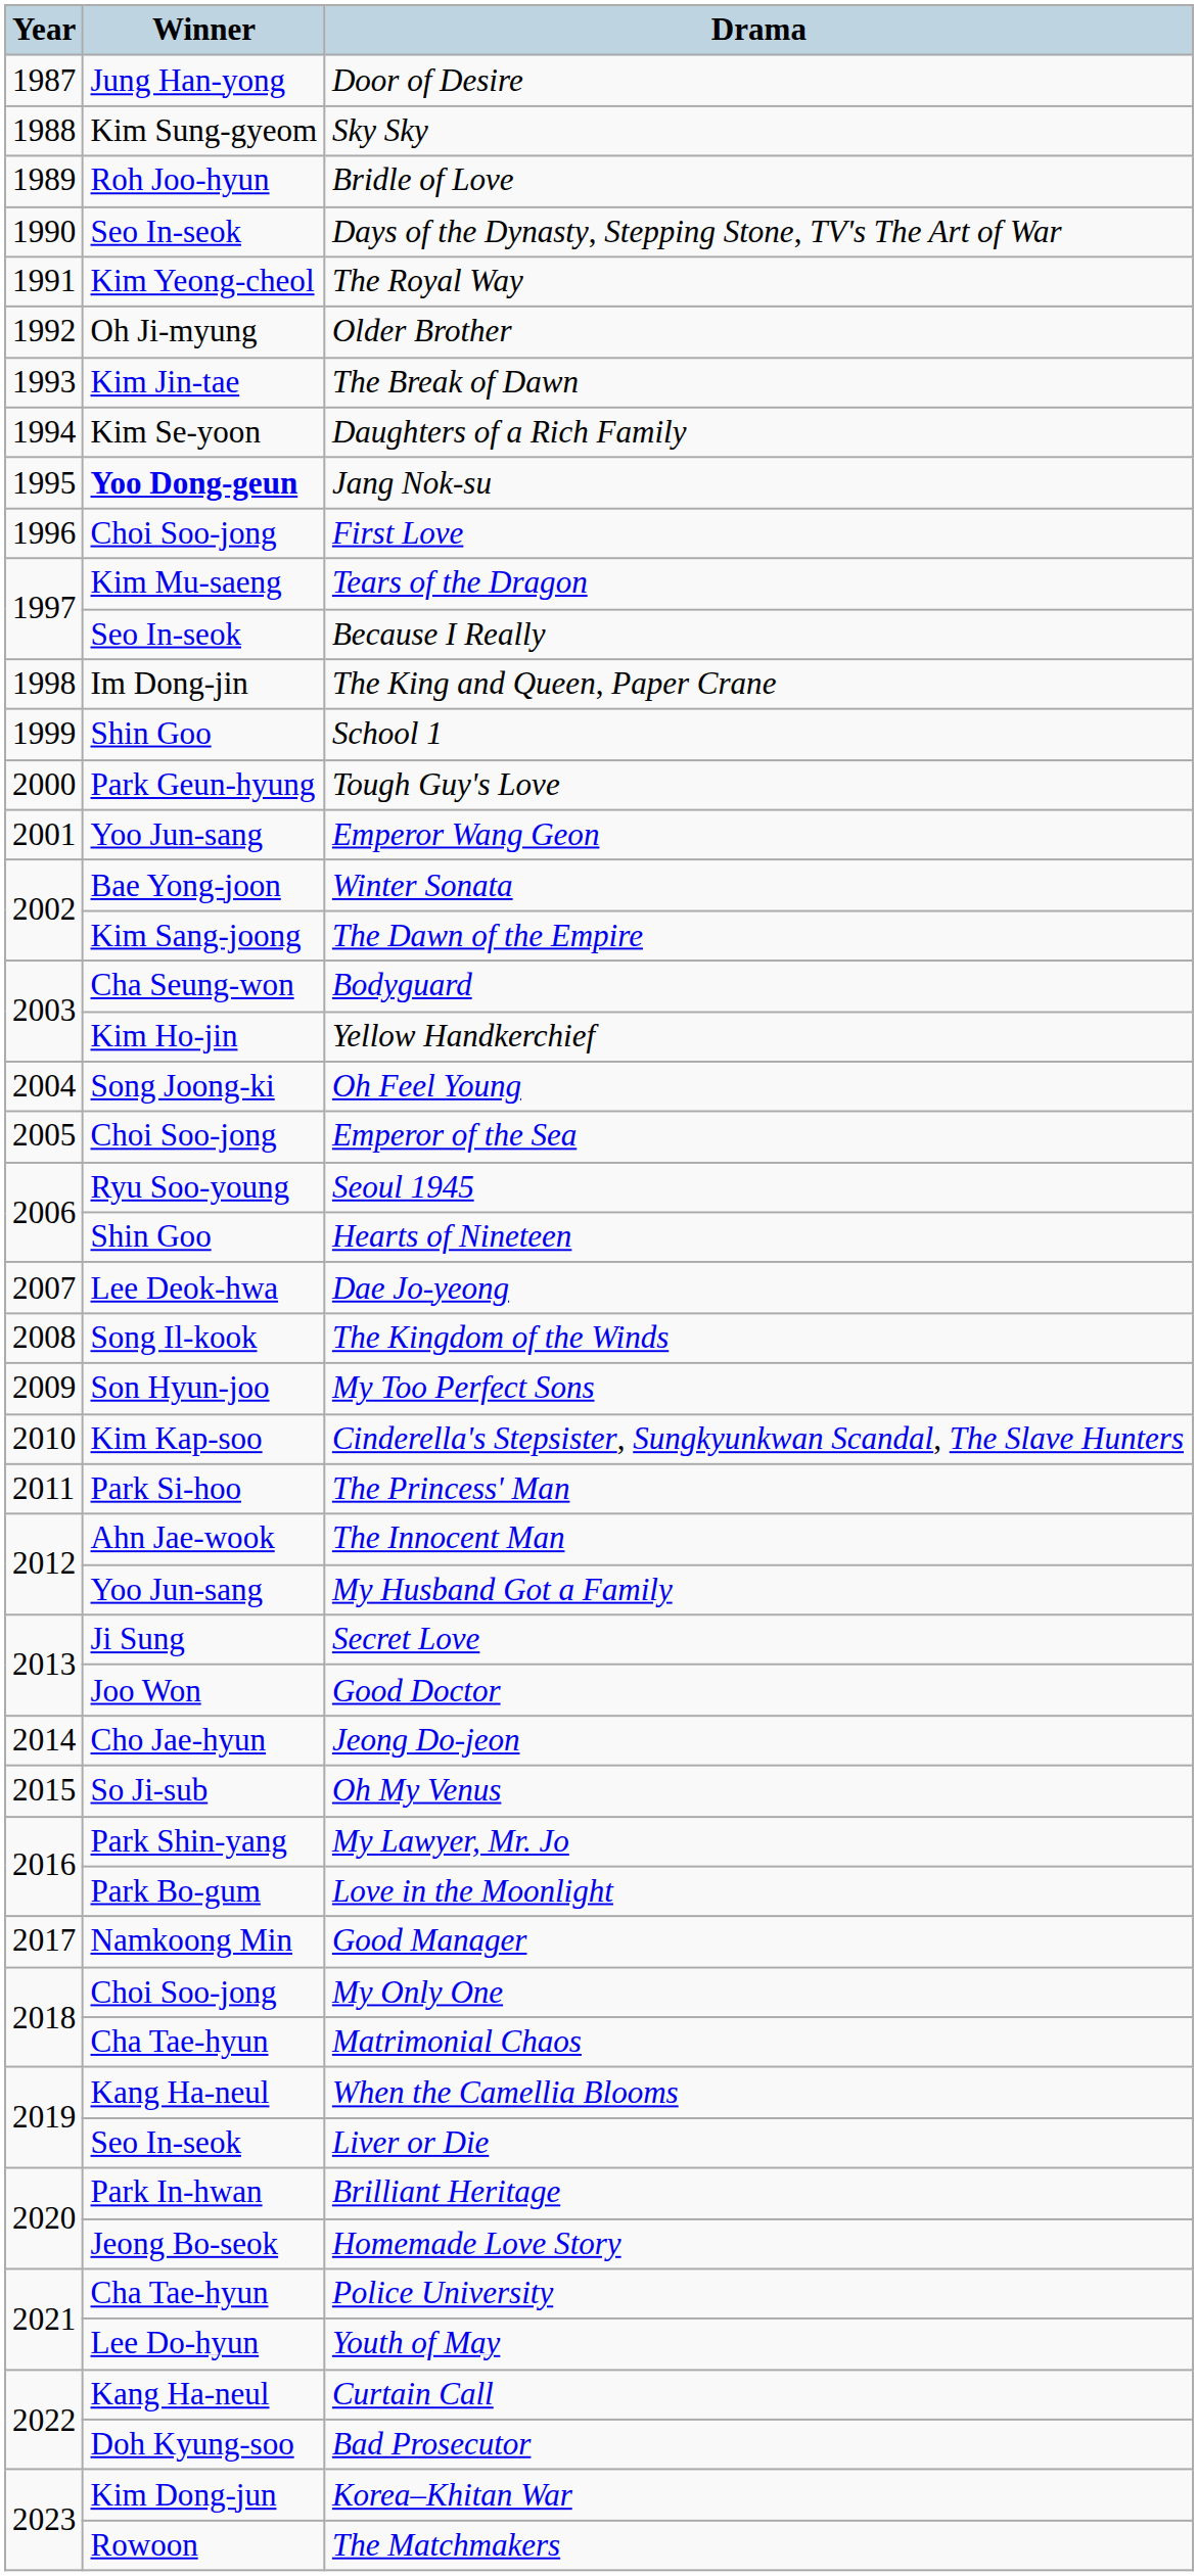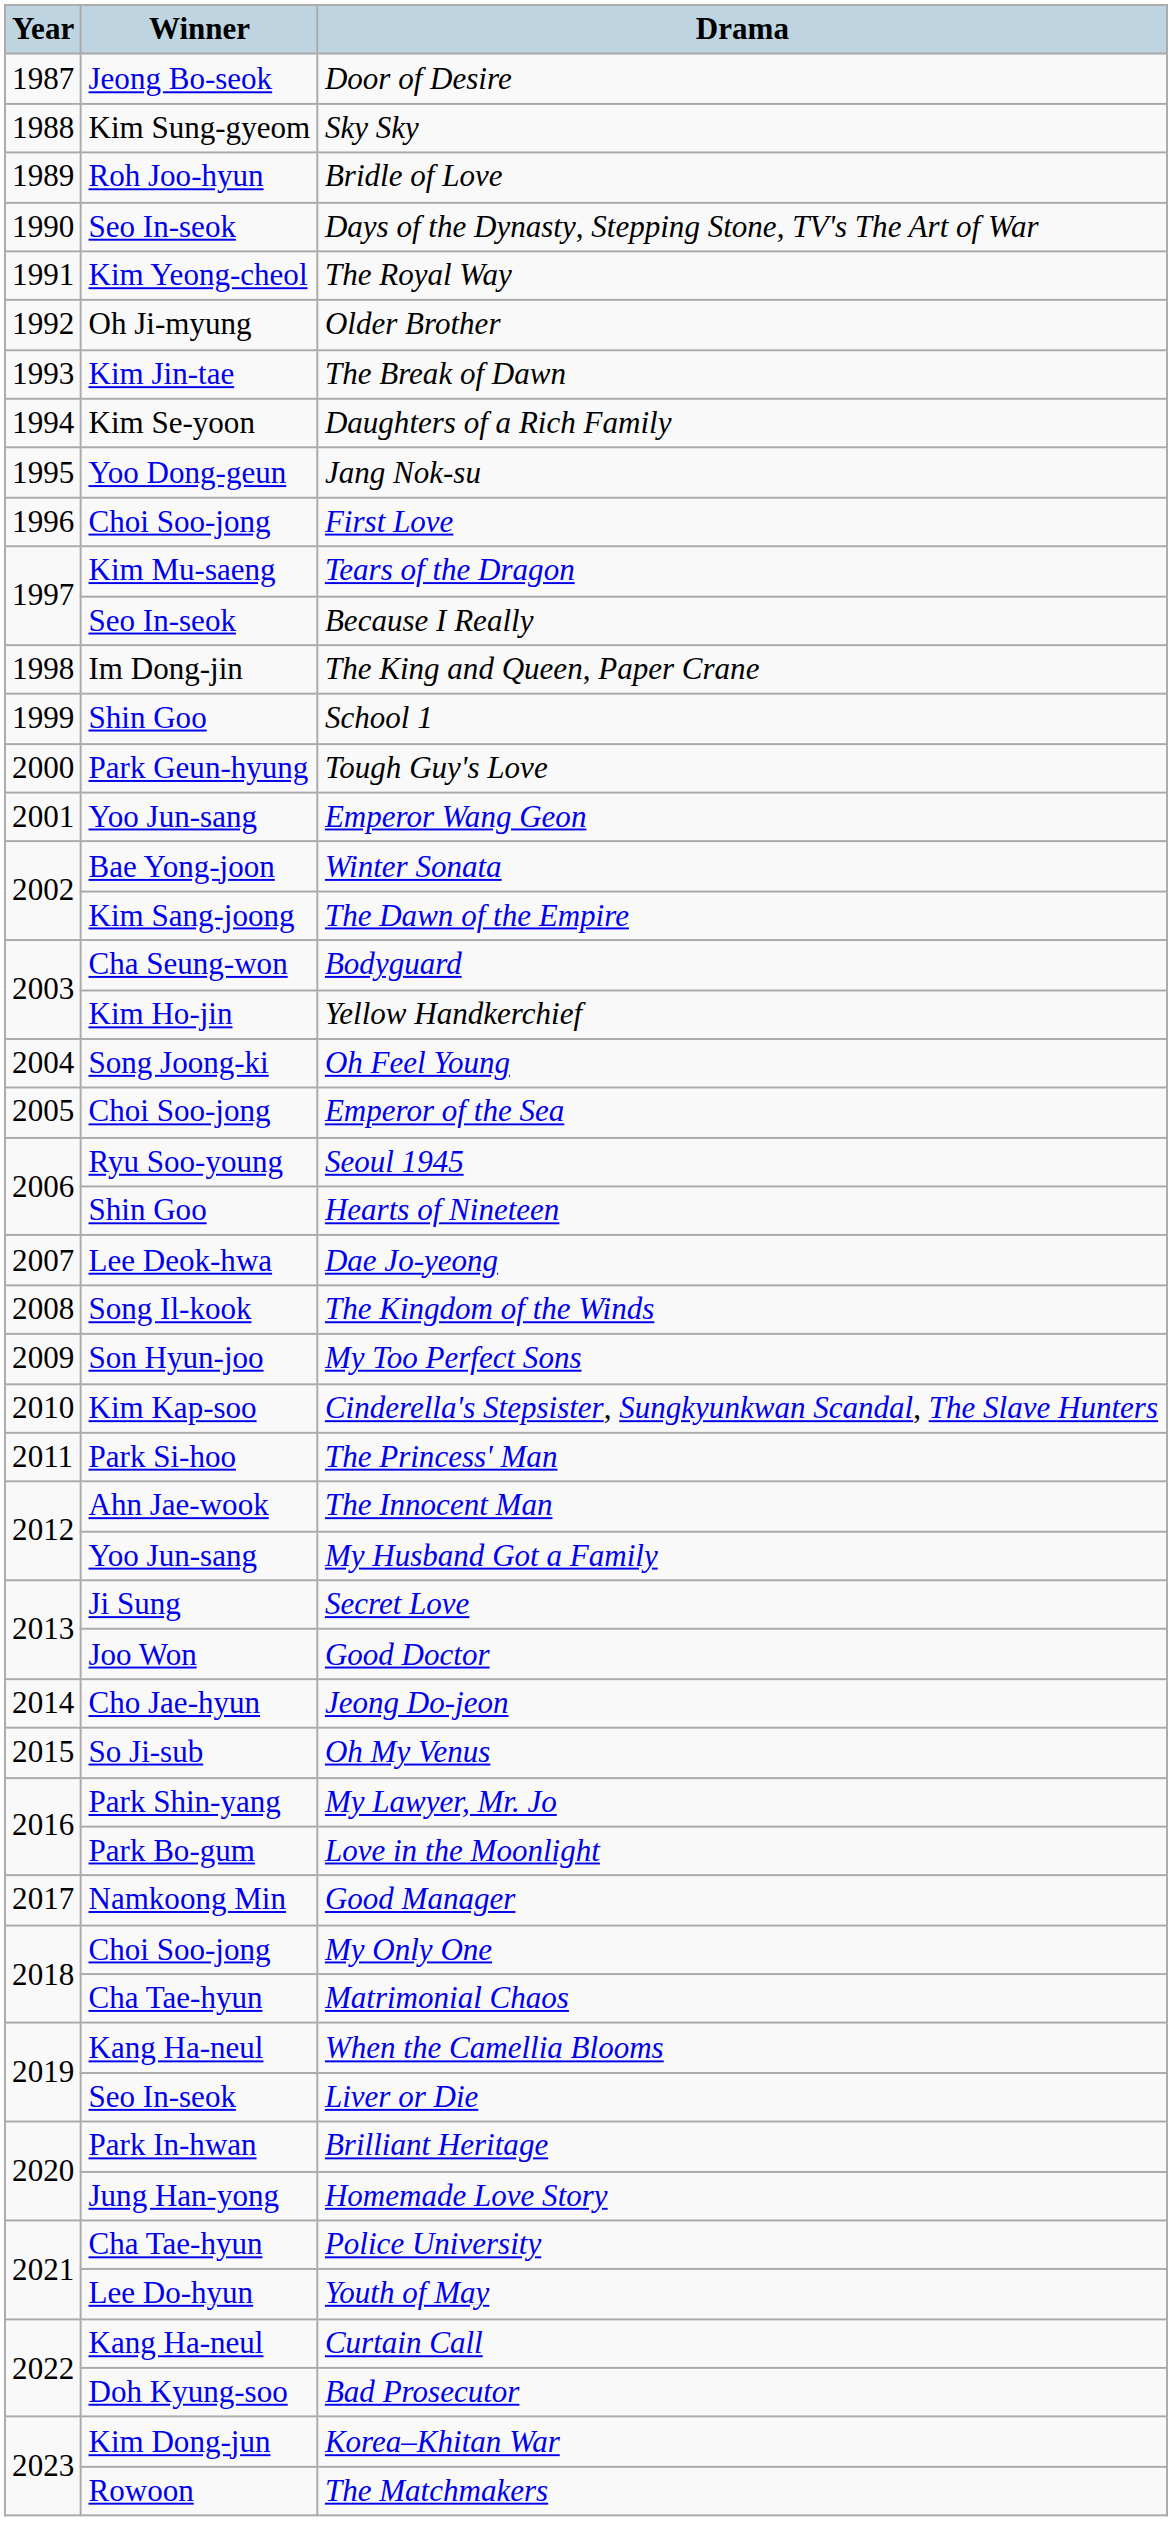 <table class="wikitable" style="width:600px">
 <tr>
 <th style="background:#BED5E1;" width="30">Year</th>
 <th style="background:#BED5E1;">Winner</th>
 <th style="background:#BED5E1;">Drama</th>
 </tr>
 <tr>
 <td>1987</td>
-<td><a href='#'>Jung Han-yong</a></td>
+<td><a href='#'>Jeong Bo-seok</a></td>
 <td><em>Door of Desire</em></td>
 </tr>
 <tr>
 <td>1988</td>
 <td>Kim Sung-gyeom</td>
 <td><em>Sky Sky</em></td>
 </tr>
 <tr>
 <td>1989</td>
 <td><a href='#'>Roh Joo-hyun</a></td>
 <td><em>Bridle of Love</em></td>
 </tr>
 <tr>
 <td>1990</td>
 <td><a href='#'>Seo In-seok</a></td>
 <td><em>Days of the Dynasty</em>, <em>Stepping Stone</em>, <em>TV's The Art of War</em></td>
 </tr>
 <tr>
 <td>1991</td>
 <td><a href='#'>Kim Yeong-cheol</a></td>
 <td><em>The Royal Way</em></td>
 </tr>
 <tr>
 <td>1992</td>
 <td>Oh Ji-myung</td>
 <td><em>Older Brother</em></td>
 </tr>
 <tr>
 <td>1993</td>
 <td><a href='#'>Kim Jin-tae</a></td>
 <td><em>The Break of Dawn</em></td>
 </tr>
 <tr>
 <td>1994</td>
 <td>Kim Se-yoon</td>
 <td><em>Daughters of a Rich Family</em></td>
 </tr>
 <tr>
 <td>1995</td>
-<td><strong><a href='#'>Yoo Dong-geun</a></strong></td>
+<td><a href='#'>Yoo Dong-geun</a></td>
 <td><em>Jang Nok-su</em></td>
 </tr>
 <tr>
 <td>1996</td>
 <td><a href='#'>Choi Soo-jong</a></td>
 <td><em><a href='#'>First Love</a></em></td>
 </tr>
 <tr>
 <td rowspan="2">1997</td>
 <td><a href='#'>Kim Mu-saeng</a></td>
 <td><em><a href='#'>Tears of the Dragon</a></em></td>
 </tr>
 <tr>
 <td><a href='#'>Seo In-seok</a></td>
 <td><em>Because I Really</em></td>
 </tr>
 <tr>
 <td>1998</td>
 <td>Im Dong-jin</td>
 <td><em>The King and Queen</em>, <em>Paper Crane</em></td>
 </tr>
 <tr>
 <td>1999</td>
 <td><a href='#'>Shin Goo</a></td>
 <td><em>School 1</em></td>
 </tr>
 <tr>
 <td>2000</td>
 <td><a href='#'>Park Geun-hyung</a></td>
 <td><em>Tough Guy's Love</em></td>
 </tr>
 <tr>
 <td>2001</td>
 <td><a href='#'>Yoo Jun-sang</a></td>
 <td><em><a href='#'>Emperor Wang Geon</a></em></td>
 </tr>
 <tr>
 <td rowspan="2">2002</td>
 <td><a href='#'>Bae Yong-joon</a></td>
 <td><em><a href='#'>Winter Sonata</a></em></td>
 </tr>
 <tr>
 <td><a href='#'>Kim Sang-joong</a></td>
 <td><em><a href='#'>The Dawn of the Empire</a></em></td>
 </tr>
 <tr>
 <td rowspan="2">2003</td>
 <td><a href='#'>Cha Seung-won</a></td>
 <td><em><a href='#'>Bodyguard</a></em></td>
 </tr>
 <tr>
 <td><a href='#'>Kim Ho-jin</a></td>
 <td><em>Yellow Handkerchief</em></td>
 </tr>
 <tr>
 <td>2004</td>
 <td><a href='#'>Song Joong-ki</a></td>
 <td><em><a href='#'>Oh Feel Young</a></em></td>
 </tr>
 <tr>
 <td>2005</td>
 <td><a href='#'>Choi Soo-jong</a></td>
 <td><em><a href='#'>Emperor of the Sea</a></em></td>
 </tr>
 <tr>
 <td rowspan="2">2006</td>
 <td><a href='#'>Ryu Soo-young</a></td>
 <td><em><a href='#'>Seoul 1945</a></em></td>
 </tr>
 <tr>
 <td><a href='#'>Shin Goo</a></td>
 <td><em><a href='#'>Hearts of Nineteen</a></em></td>
 </tr>
 <tr>
 <td>2007</td>
 <td><a href='#'>Lee Deok-hwa</a></td>
 <td><em><a href='#'>Dae Jo-yeong</a></em></td>
 </tr>
 <tr>
 <td>2008</td>
 <td><a href='#'>Song Il-kook</a></td>
 <td><em><a href='#'>The Kingdom of the Winds</a></em></td>
 </tr>
 <tr>
 <td>2009</td>
 <td><a href='#'>Son Hyun-joo</a></td>
 <td><em><a href='#'>My Too Perfect Sons</a></em></td>
 </tr>
 <tr>
 <td>2010</td>
 <td><a href='#'>Kim Kap-soo</a></td>
 <td><em><a href='#'>Cinderella's Stepsister</a></em>, <em><a href='#'>Sungkyunkwan Scandal</a></em>, <em><a href='#'>The Slave Hunters</a></em></td>
 </tr>
 <tr>
 <td>2011</td>
 <td><a href='#'>Park Si-hoo</a></td>
 <td><em><a href='#'>The Princess' Man</a></em></td>
 </tr>
 <tr>
 <td rowspan="2">2012</td>
 <td><a href='#'>Ahn Jae-wook</a></td>
 <td><em><a href='#'>The Innocent Man</a></em></td>
 </tr>
 <tr>
 <td><a href='#'>Yoo Jun-sang</a></td>
 <td><em><a href='#'>My Husband Got a Family</a></em></td>
 </tr>
 <tr>
 <td rowspan="2">2013</td>
 <td><a href='#'>Ji Sung</a></td>
 <td><em><a href='#'>Secret Love</a></em></td>
 </tr>
 <tr>
 <td><a href='#'>Joo Won</a></td>
 <td><em><a href='#'>Good Doctor</a></em></td>
 </tr>
 <tr>
 <td>2014</td>
 <td><a href='#'>Cho Jae-hyun</a></td>
 <td><em><a href='#'>Jeong Do-jeon</a></em></td>
 </tr>
 <tr>
 <td>2015</td>
 <td><a href='#'>So Ji-sub</a></td>
 <td><em><a href='#'>Oh My Venus</a></em></td>
 </tr>
 <tr>
 <td rowspan="2">2016</td>
 <td><a href='#'>Park Shin-yang</a></td>
 <td><em><a href='#'>My Lawyer, Mr. Jo</a></em></td>
 </tr>
 <tr>
 <td><a href='#'>Park Bo-gum</a></td>
 <td><em><a href='#'>Love in the Moonlight</a></em></td>
 </tr>
 <tr>
 <td>2017</td>
 <td><a href='#'>Namkoong Min</a></td>
 <td><em><a href='#'>Good Manager</a></em></td>
 </tr>
 <tr>
 <td rowspan="2">2018</td>
 <td><a href='#'>Choi Soo-jong</a></td>
 <td><em><a href='#'>My Only One</a></em></td>
 </tr>
 <tr>
 <td><a href='#'>Cha Tae-hyun</a></td>
 <td><em><a href='#'>Matrimonial Chaos</a></em></td>
 </tr>
 <tr>
 <td rowspan="2">2019</td>
 <td><a href='#'>Kang Ha-neul</a></td>
 <td><em><a href='#'>When the Camellia Blooms</a></em></td>
 </tr>
 <tr>
 <td><a href='#'>Seo In-seok</a></td>
 <td><em><a href='#'>Liver or Die</a></em></td>
 </tr>
 <tr>
 <td rowspan="2">2020</td>
 <td><a href='#'>Park In-hwan</a></td>
 <td><em><a href='#'>Brilliant Heritage</a></em></td>
 </tr>
 <tr>
-<td><a href='#'>Jeong Bo-seok</a></td>
+<td><a href='#'>Jung Han-yong</a></td>
 <td><em><a href='#'>Homemade Love Story</a></em></td>
 </tr>
 <tr>
 <td rowspan="2">2021</td>
 <td><a href='#'>Cha Tae-hyun</a></td>
 <td><em><a href='#'>Police University</a></em></td>
 </tr>
 <tr>
 <td><a href='#'>Lee Do-hyun</a></td>
 <td><em><a href='#'>Youth of May</a></em></td>
 </tr>
 <tr>
 <td rowspan="2">2022</td>
 <td><a href='#'>Kang Ha-neul</a></td>
 <td><em><a href='#'>Curtain Call</a></em></td>
 </tr>
 <tr>
 <td><a href='#'>Doh Kyung-soo</a></td>
 <td><em><a href='#'>Bad Prosecutor</a></em></td>
 </tr>
 <tr>
 <td rowspan="2">2023</td>
 <td><a href='#'>Kim Dong-jun</a></td>
 <td><em><a href='#'>Korea–Khitan War</a></em></td>
 </tr>
 <tr>
 <td><a href='#'>Rowoon</a></td>
 <td><em><a href='#'>The Matchmakers</a></em></td>
 </tr>
 </table>
